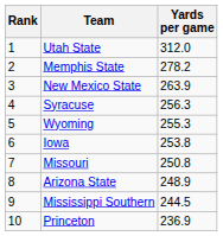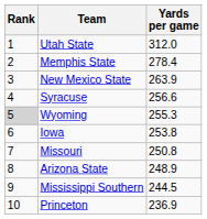 <table class="wikitable sortable">
 <tr>
 <th>Rank</th>
 <th>Team</th>
 <th>Yards<br>per game</th>
 </tr>
 <tr>
 <td>1</td>
 <td><a href='#'>Utah State</a></td>
 <td>312.0</td>
 </tr>
 <tr>
 <td>2</td>
 <td><a href='#'>Memphis State</a></td>
-<td>278.2</td>
+<td>278.4</td>
 </tr>
 <tr>
 <td>3</td>
 <td><a href='#'>New Mexico State</a></td>
 <td>263.9</td>
 </tr>
 <tr>
 <td>4</td>
 <td><a href='#'>Syracuse</a></td>
-<td>256.3</td>
+<td>256.6</td>
 </tr>
 <tr>
-<td>5</td>
+<td style="background: lightgrey;">5</td>
 <td><a href='#'>Wyoming</a></td>
 <td>255.3</td>
 </tr>
 <tr>
 <td>6</td>
 <td><a href='#'>Iowa</a></td>
 <td>253.8</td>
 </tr>
 <tr>
 <td>7</td>
 <td><a href='#'>Missouri</a></td>
 <td>250.8</td>
 </tr>
 <tr>
 <td>8</td>
 <td><a href='#'>Arizona State</a></td>
 <td>248.9</td>
 </tr>
 <tr>
 <td>9</td>
 <td><a href='#'>Mississippi Southern</a></td>
 <td>244.5</td>
 </tr>
 <tr>
 <td>10</td>
 <td><a href='#'>Princeton</a></td>
 <td>236.9</td>
 </tr>
 </table>
